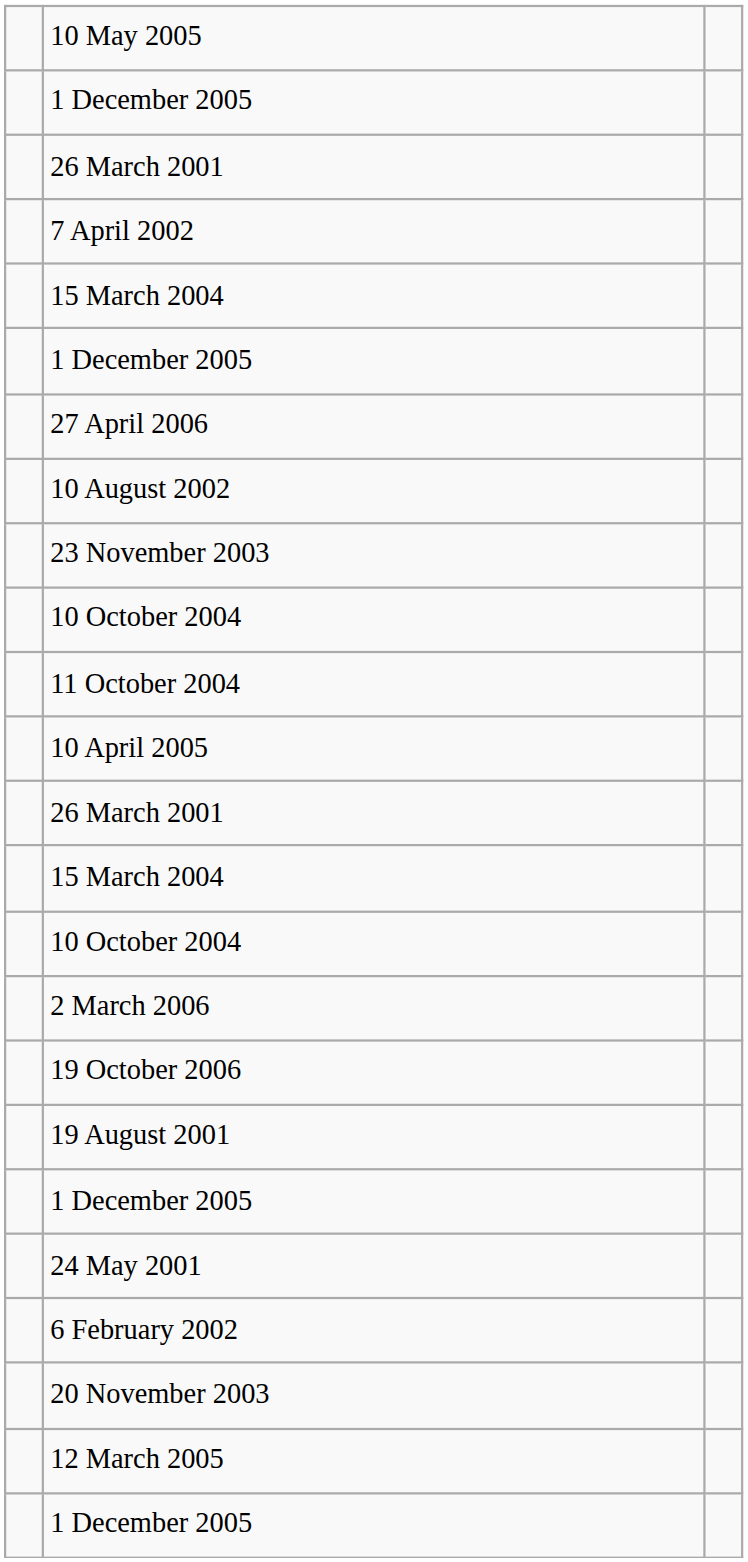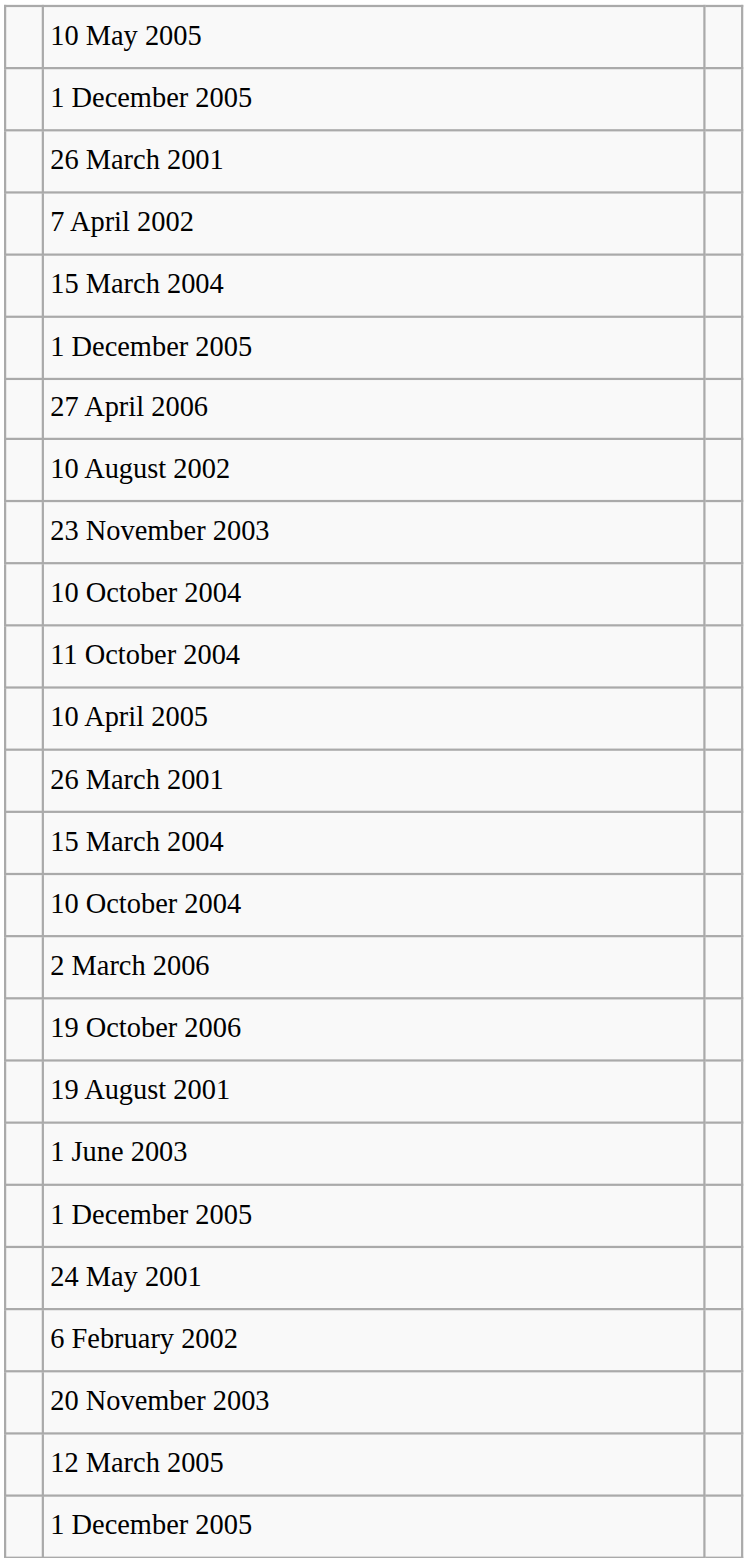 <table class="wikitable" style="font-size: 80%; float: left; width: 26em; margin-right: 1em; height: 700px">
 <tr>
 <td></td>
 <td>10 May 2005</td>
 <td></td>
 </tr>
 <tr>
 <td></td>
 <td>1 December 2005</td>
 <td></td>
 </tr>
 <tr>
 <td></td>
 <td>26 March 2001</td>
 <td></td>
 </tr>
 <tr>
 <td></td>
 <td>7 April 2002</td>
 <td></td>
 </tr>
 <tr>
 <td></td>
 <td>15 March 2004</td>
 <td></td>
 </tr>
 <tr>
 <td></td>
 <td>1 December 2005</td>
 <td></td>
 </tr>
 <tr>
 <td></td>
 <td>27 April 2006</td>
 <td></td>
 </tr>
 <tr>
 <td></td>
 <td>10 August 2002</td>
 <td></td>
 </tr>
 <tr>
 <td></td>
 <td>23 November 2003</td>
 <td></td>
 </tr>
 <tr>
 <td></td>
 <td>10 October 2004</td>
 <td></td>
 </tr>
 <tr>
 <td></td>
 <td>11 October 2004</td>
 <td></td>
 </tr>
 <tr>
 <td></td>
 <td>10 April 2005</td>
 <td></td>
 </tr>
 <tr>
 <td></td>
 <td>26 March 2001</td>
 <td></td>
 </tr>
 <tr>
 <td></td>
 <td>15 March 2004</td>
 <td></td>
 </tr>
 <tr>
 <td></td>
 <td>10 October 2004</td>
 <td></td>
 </tr>
 <tr>
 <td></td>
 <td>2 March 2006</td>
 <td></td>
 </tr>
 <tr>
 <td></td>
 <td>19 October 2006</td>
 <td></td>
 </tr>
 <tr>
 <td></td>
 <td>19 August 2001</td>
 <td></td>
 </tr>
 <tr>
 <td></td>
+<td>1 June 2003</td>
+<td></td>
+</tr>
+<tr>
+<td></td>
 <td>1 December 2005</td>
 <td></td>
 </tr>
 <tr>
 <td></td>
 <td>24 May 2001</td>
 <td></td>
 </tr>
 <tr>
 <td></td>
 <td>6 February 2002</td>
 <td></td>
 </tr>
 <tr>
 <td></td>
 <td>20 November 2003</td>
 <td></td>
 </tr>
 <tr>
 <td></td>
 <td>12 March 2005</td>
 <td></td>
 </tr>
 <tr>
 <td></td>
 <td>1 December 2005</td>
 <td></td>
 </tr>
 </table>
